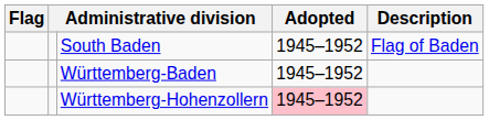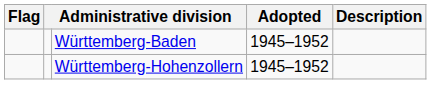 <table class="wikitable sortable">
 <tr>
 <th class="unsortable">Flag</th>
 <th colspan="2">Administrative division</th>
 <th>Adopted</th>
 <th class="unsortable">Description</th>
-</tr>
-<tr>
-<td></td>
-<td></td>
-<td><a href='#'>South Baden</a></td>
-<td>1945–1952</td>
-<td><a href='#'>Flag of Baden</a></td>
 </tr>
 <tr>
 <td></td>
 <td></td>
 <td><a href='#'>Württemberg-Baden</a></td>
 <td>1945–1952</td>
 <td></td>
 </tr>
 <tr>
 <td></td>
 <td></td>
 <td><a href='#'>Württemberg-Hohenzollern</a></td>
-<td style="background: pink;">1945–1952</td>
+<td>1945–1952</td>
 <td></td>
 </tr>
 </table>
